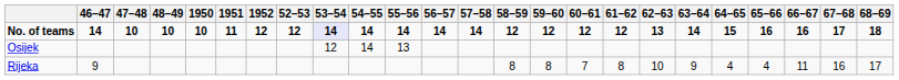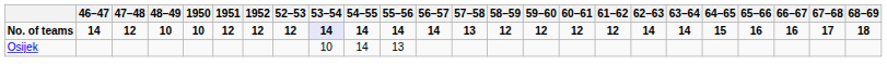 <table border=1 bordercolor="#CCCCCC" class=wikitable style="font-size:90%;">
 <tr align=LEFT valign=CENTER>
 <th></th>
 <th>46–47</th>
 <th>47–48</th>
 <th>48–49</th>
 <th>1950</th>
 <th>1951</th>
 <th>1952</th>
 <th>52–53</th>
 <th>53–54</th>
 <th>54–55</th>
 <th>55–56</th>
 <th>56–57</th>
 <th>57–58</th>
 <th>58–59</th>
 <th>59–60</th>
 <th>60–61</th>
 <th>61–62</th>
 <th>62–63</th>
 <th>63–64</th>
 <th>64–65</th>
 <th>65–66</th>
 <th>66–67</th>
 <th>67–68</th>
 <th>68–69</th>
 </tr>
 <tr align=CENTER>
 <td><strong>No. of teams</strong></td>
 <td><strong>14</strong></td>
+<td><strong>12</strong></td>
 <td><strong>10</strong></td>
 <td><strong>10</strong></td>
-<td><strong>10</strong></td>
-<td><strong>11</strong></td>
+<td><strong>12</strong></td>
 <td><strong>12</strong></td>
 <td><strong>12</strong></td>
 <td style="background: lavender;"><strong>14</strong></td>
 <td><strong>14</strong></td>
 <td><strong>14</strong></td>
 <td><strong>14</strong></td>
-<td><strong>14</strong></td>
+<td><strong>13</strong></td>
 <td><strong>12</strong></td>
 <td><strong>12</strong></td>
 <td><strong>12</strong></td>
 <td><strong>12</strong></td>
-<td><strong>13</strong></td>
+<td><strong>14</strong></td>
 <td><strong>14</strong></td>
 <td><strong>15</strong></td>
 <td><strong>16</strong></td>
 <td><strong>16</strong></td>
 <td><strong>17</strong></td>
 <td><strong>18</strong></td>
 </tr>
 <tr align=CENTER valign=BOTTOM>
 <td align=LEFT><a href='#'>Osijek</a></td>
 <td></td>
 <td></td>
 <td></td>
 <td></td>
 <td></td>
 <td></td>
 <td></td>
-<td>12</td>
+<td>10</td>
 <td>14</td>
 <td>13</td>
 <td></td>
 <td></td>
 <td></td>
 <td></td>
 <td></td>
 <td></td>
 <td></td>
 <td></td>
 <td></td>
 <td></td>
 <td></td>
 <td></td>
 <td></td>
 </tr>
-<tr align=CENTER valign=BOTTOM>
-<td align=LEFT><a href='#'>Rijeka</a></td>
-<td>9</td>
-<td></td>
-<td></td>
-<td></td>
-<td></td>
-<td></td>
-<td></td>
-<td></td>
-<td></td>
-<td></td>
-<td></td>
-<td></td>
-<td>8</td>
-<td>8</td>
-<td>7</td>
-<td>8</td>
-<td>10</td>
-<td>9</td>
-<td>4</td>
-<td>4</td>
-<td>11</td>
-<td>16</td>
-<td>17</td>
-</tr>
 </table>
